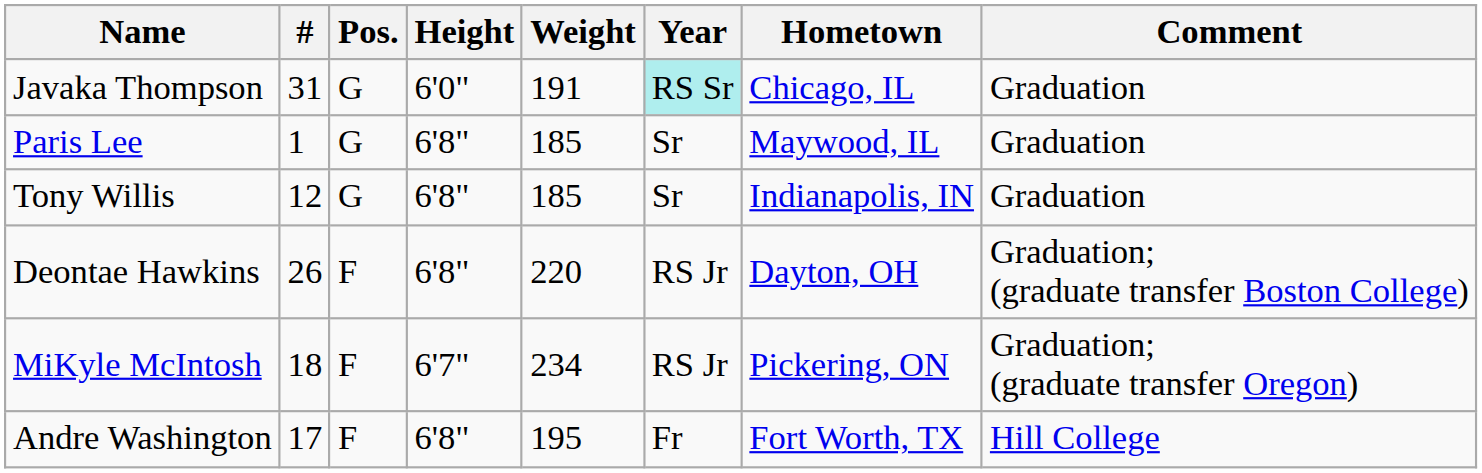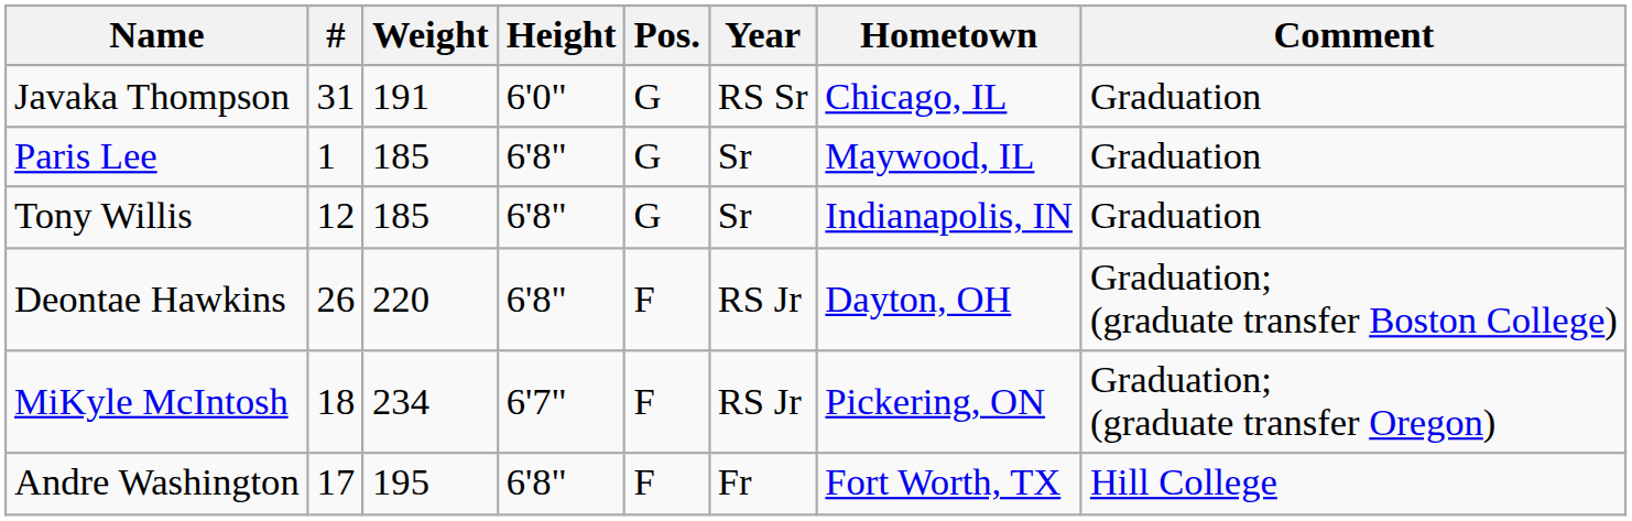 <table class="wikitable sortable" border="1">
 <tr>
 <th>Name</th>
 <th>#</th>
+<th>Weight</th>
+<th>Height</th>
 <th>Pos.</th>
-<th>Height</th>
-<th>Weight</th>
 <th>Year</th>
 <th>Hometown</th>
 <th class="unsortable">Comment</th>
 </tr>
 <tr>
 <td>Javaka Thompson</td>
 <td>31</td>
+<td>191</td>
+<td>6'0"</td>
 <td>G</td>
-<td>6'0"</td>
-<td>191</td>
-<td style="background: paleturquoise;">RS Sr</td>
+<td>RS Sr</td>
 <td><a href='#'>Chicago, IL</a></td>
 <td>Graduation</td>
 </tr>
 <tr>
 <td><a href='#'>Paris Lee</a></td>
 <td>1</td>
+<td>185</td>
+<td>6'8"</td>
 <td>G</td>
-<td>6'8"</td>
-<td>185</td>
 <td>Sr</td>
 <td><a href='#'>Maywood, IL</a></td>
 <td>Graduation</td>
 </tr>
 <tr>
 <td>Tony Willis</td>
 <td>12</td>
+<td>185</td>
+<td>6'8"</td>
 <td>G</td>
-<td>6'8"</td>
-<td>185</td>
 <td>Sr</td>
 <td><a href='#'>Indianapolis, IN</a></td>
 <td>Graduation</td>
 </tr>
 <tr>
 <td>Deontae Hawkins</td>
 <td>26</td>
+<td>220</td>
+<td>6'8"</td>
 <td>F</td>
-<td>6'8"</td>
-<td>220</td>
 <td>RS Jr</td>
 <td><a href='#'>Dayton, OH</a></td>
 <td>Graduation;<br>(graduate transfer <a href='#'>Boston College</a>)</td>
 </tr>
 <tr>
 <td><a href='#'>MiKyle McIntosh</a></td>
 <td>18</td>
+<td>234</td>
+<td>6'7"</td>
 <td>F</td>
-<td>6'7"</td>
-<td>234</td>
 <td>RS Jr</td>
 <td><a href='#'>Pickering, ON</a></td>
 <td>Graduation;<br>(graduate transfer <a href='#'>Oregon</a>)</td>
 </tr>
 <tr>
 <td>Andre Washington</td>
 <td>17</td>
+<td>195</td>
+<td>6'8"</td>
 <td>F</td>
-<td>6'8"</td>
-<td>195</td>
 <td>Fr</td>
 <td><a href='#'>Fort Worth, TX</a></td>
 <td><a href='#'>Hill College</a></td>
 </tr>
 </table>
